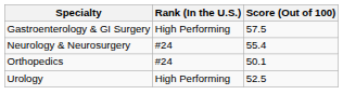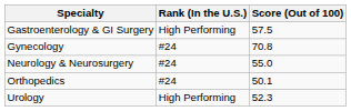 <table class="wikitable">
 <tr>
 <th>Specialty</th>
 <th>Rank (In the U.S.)</th>
 <th>Score (Out of 100)</th>
 </tr>
 <tr>
 <td>Gastroenterology & GI Surgery</td>
 <td>High Performing</td>
 <td>57.5</td>
 </tr>
 <tr>
+<td>Gynecology</td>
+<td>#24</td>
+<td>70.8</td>
+</tr>
+<tr>
 <td>Neurology & Neurosurgery</td>
 <td>#24</td>
-<td>55.4</td>
+<td>55.0</td>
 </tr>
 <tr>
 <td>Orthopedics</td>
 <td>#24</td>
 <td>50.1</td>
 </tr>
 <tr>
 <td>Urology</td>
 <td>High Performing</td>
-<td>52.5</td>
+<td>52.3</td>
 </tr>
 </table>
